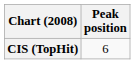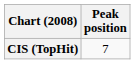 <table class="wikitable plainrowheaders" style="text-align:center">
 <tr>
 <th scope="col">Chart (2008)</th>
 <th scope="col">Peak<br>position</th>
 </tr>
 <tr>
 <th scope="row">CIS (TopHit)</th>
-<td>6</td>
+<td>7</td>
 </tr>
 </table>
